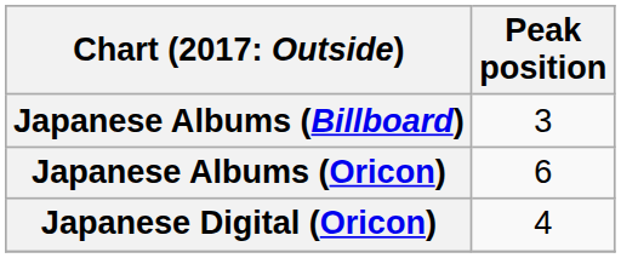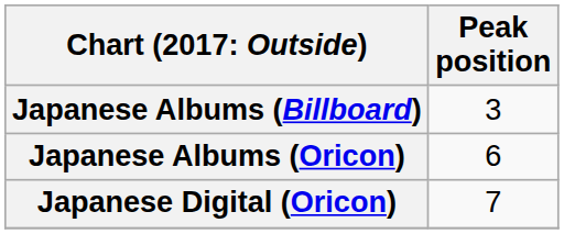 <table class="wikitable sortable plainrowheaders" style="text-align:center">
 <tr>
 <th scope="col">Chart (2017: <em>Outside</em>)</th>
 <th scope="col">Peak<br>position</th>
 </tr>
 <tr>
 <th scope="row">Japanese Albums (<a href='#'><em>Billboard</em></a>)</th>
 <td>3</td>
 </tr>
 <tr>
 <th scope="row">Japanese Albums (<a href='#'>Oricon</a>)</th>
 <td>6</td>
 </tr>
 <tr>
 <th scope="row">Japanese Digital (<a href='#'>Oricon</a>)</th>
-<td>4</td>
+<td>7</td>
 </tr>
 <tr>
 </tr>
 </table>
